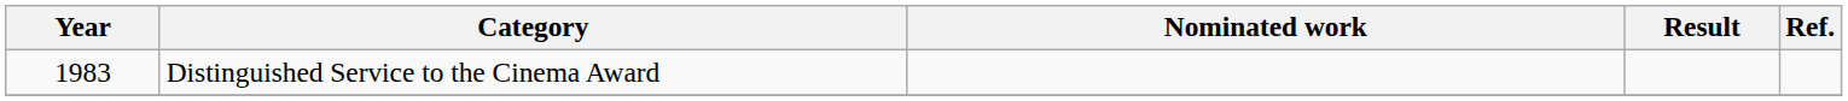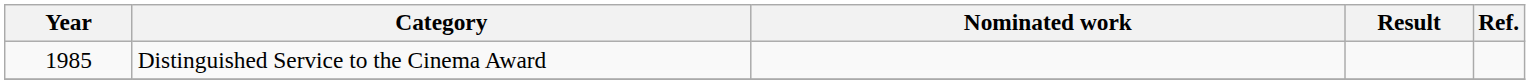 <table class="wikitable">
 <tr>
 <th scope="col" style="width:5em;">Year</th>
 <th scope="col" style="width:26em;">Category</th>
 <th scope="col" style="width:25em;">Nominated work</th>
 <th scope="col" style="width:5em;">Result</th>
 <th>Ref.</th>
 </tr>
 <tr>
-<td style="text-align:center;">1983</td>
+<td style="text-align:center;">1985</td>
 <td>Distinguished Service to the Cinema Award</td>
 <td></td>
 <td></td>
 <td></td>
 </tr>
 <tr>
 </tr>
 </table>
